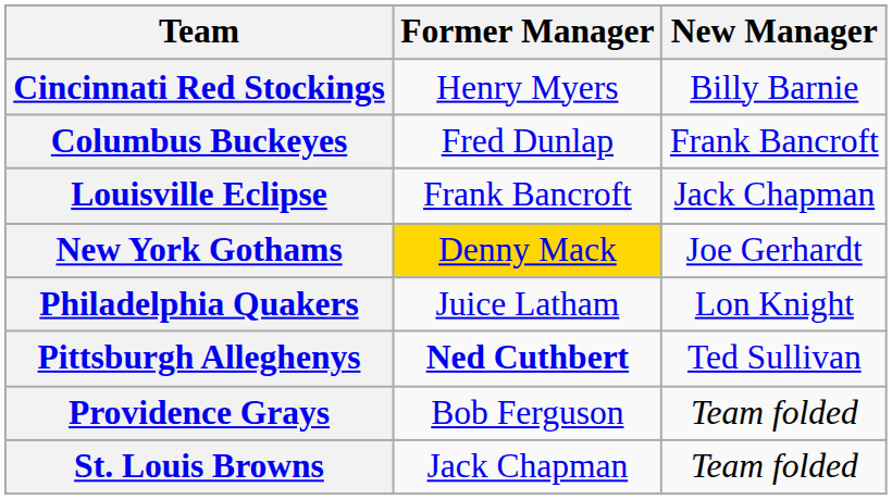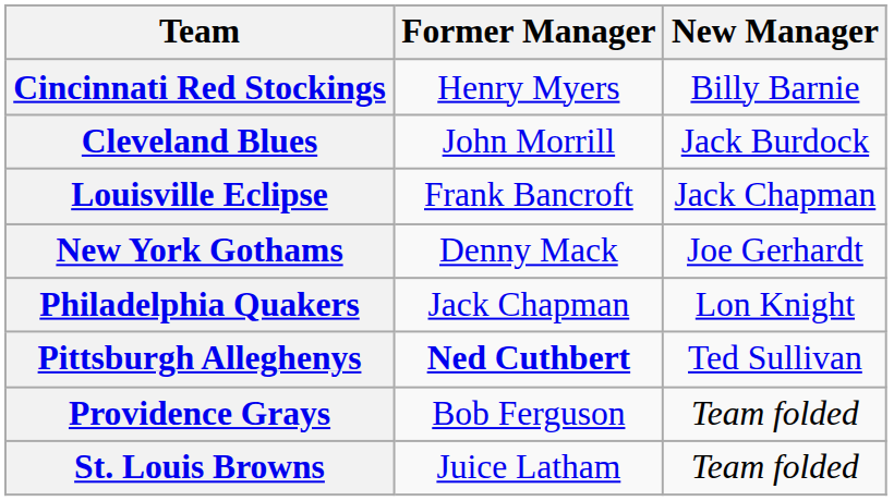 <table class="wikitable plainrowheaders" style="text-align:center;">
 <tr>
 <th scope="col">Team</th>
 <th scope="col">Former Manager</th>
 <th scope="col">New Manager</th>
 </tr>
 <tr>
 <th scope="row" style="text-align:center;"><a href='#'>Cincinnati Red Stockings</a></th>
 <td><a href='#'>Henry Myers</a></td>
 <td><a href='#'>Billy Barnie</a></td>
 </tr>
 <tr>
-<th scope="row" style="text-align:center;"><a href='#'>Columbus Buckeyes</a></th>
-<td><a href='#'>Fred Dunlap</a></td>
-<td><a href='#'>Frank Bancroft</a></td>
+<th scope="row" style="text-align:center;"><a href='#'>Cleveland Blues</a></th>
+<td><a href='#'>John Morrill</a></td>
+<td><a href='#'>Jack Burdock</a></td>
 </tr>
 <tr>
 <th scope="row" style="text-align:center;"><a href='#'>Louisville Eclipse</a></th>
 <td><a href='#'>Frank Bancroft</a></td>
 <td><a href='#'>Jack Chapman</a></td>
 </tr>
 <tr>
 <th scope="row" style="text-align:center;"><a href='#'>New York Gothams</a></th>
-<td style="background: gold;"><a href='#'>Denny Mack</a></td>
+<td><a href='#'>Denny Mack</a></td>
 <td><a href='#'>Joe Gerhardt</a></td>
 </tr>
 <tr>
 <th scope="row" style="text-align:center;"><a href='#'>Philadelphia Quakers</a></th>
-<td><a href='#'>Juice Latham</a></td>
+<td><a href='#'>Jack Chapman</a></td>
 <td><a href='#'>Lon Knight</a></td>
 </tr>
 <tr>
 <th scope="row" style="text-align:center;"><a href='#'>Pittsburgh Alleghenys</a></th>
 <td><strong><a href='#'>Ned Cuthbert</a></strong></td>
 <td><a href='#'>Ted Sullivan</a></td>
 </tr>
 <tr>
 <th scope="row" style="text-align:center;"><a href='#'>Providence Grays</a></th>
 <td><a href='#'>Bob Ferguson</a></td>
 <td><em>Team folded</em></td>
 </tr>
 <tr>
 <th scope="row" style="text-align:center;"><a href='#'>St. Louis Browns</a></th>
-<td><a href='#'>Jack Chapman</a></td>
+<td><a href='#'>Juice Latham</a></td>
 <td><em>Team folded</em></td>
 </tr>
 </table>
